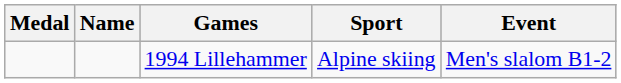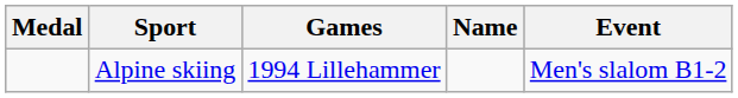 <table class="wikitable sortable" style="font-size:90%">
 <tr>
 <th>Medal</th>
+<th>Sport</th>
+<th>Games</th>
 <th>Name</th>
-<th>Games</th>
-<th>Sport</th>
 <th>Event</th>
 </tr>
 <tr>
 <td></td>
+<td><a href='#'>Alpine skiing</a></td>
+<td><a href='#'>1994 Lillehammer</a></td>
 <td></td>
-<td><a href='#'>1994 Lillehammer</a></td>
-<td><a href='#'>Alpine skiing</a></td>
 <td><a href='#'>Men's slalom B1-2</a></td>
 </tr>
 </table>
